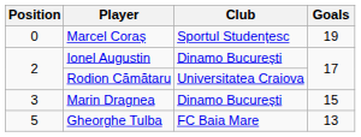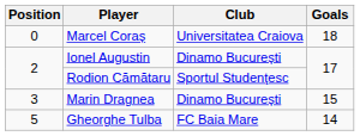 <table class="wikitable">
 <tr>
 <th width="50px">Position</th>
 <th>Player</th>
 <th>Club</th>
 <th width="50px">Goals</th>
 </tr>
 <tr>
 <td rowspan=1 align="center">0</td>
 <td><a href='#'>Marcel Coraș</a></td>
-<td><a href='#'>Sportul Studenţesc</a></td>
-<td align=center>19</td>
+<td><a href='#'>Universitatea Craiova</a></td>
+<td align=center>18</td>
 </tr>
 <tr>
 <td rowspan=2 align="center">2</td>
 <td><a href='#'>Ionel Augustin</a></td>
 <td><a href='#'>Dinamo București</a></td>
 <td rowspan=2 align="center">17</td>
 </tr>
 <tr>
 <td><a href='#'>Rodion Cămătaru</a></td>
-<td><a href='#'>Universitatea Craiova</a></td>
+<td><a href='#'>Sportul Studenţesc</a></td>
 </tr>
 <tr>
 <td rowspan=1 align="center">3</td>
 <td><a href='#'>Marin Dragnea</a></td>
 <td><a href='#'>Dinamo București</a></td>
 <td align=center>15</td>
 </tr>
 <tr>
 <td rowspan=1 align="center">5</td>
 <td><a href='#'>Gheorghe Tulba</a></td>
 <td><a href='#'>FC Baia Mare</a></td>
-<td align=center>13</td>
+<td align=center>14</td>
 </tr>
 </table>
